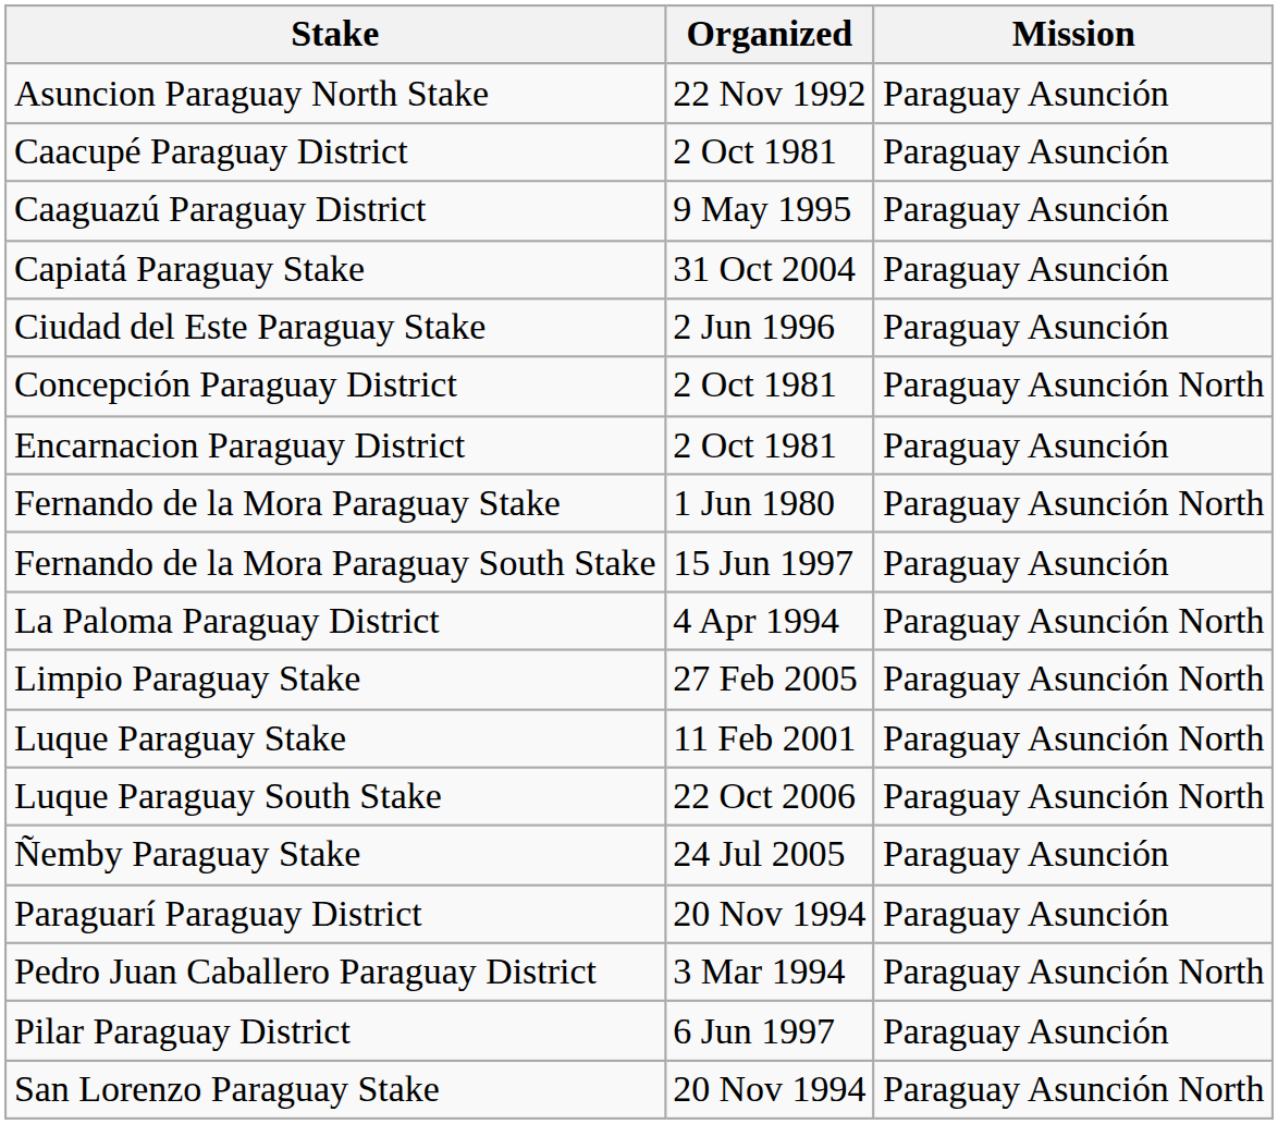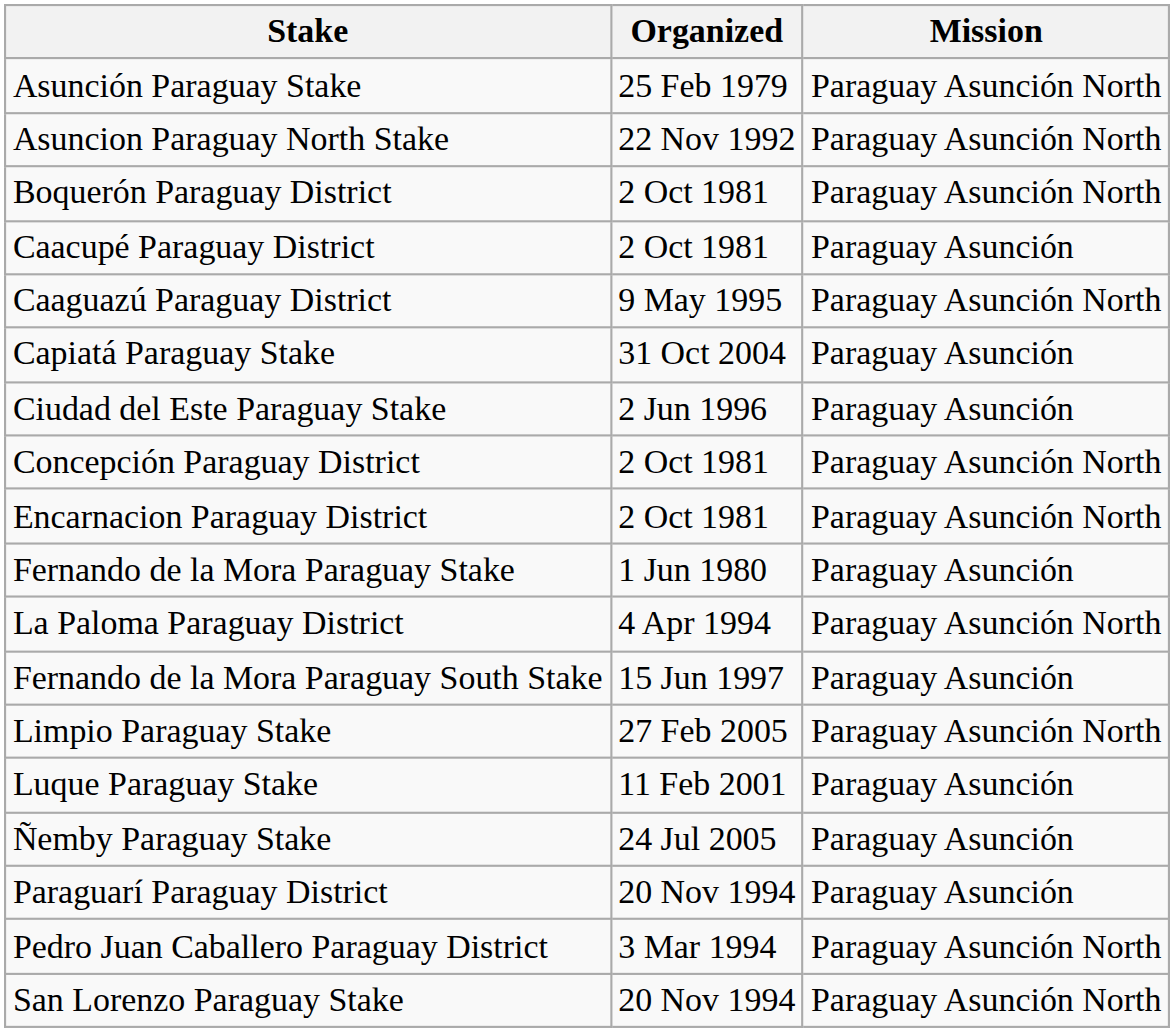 <table class="wikitable sortable">
 <tr>
 <th>Stake</th>
 <th data-sort-type=date>Organized</th>
 <th>Mission</th>
 </tr>
 <tr>
+<td>Asunción Paraguay Stake</td>
+<td>25 Feb 1979</td>
+<td>Paraguay Asunción North</td>
+</tr>
+<tr>
 <td>Asuncion Paraguay North Stake</td>
 <td>22 Nov 1992</td>
-<td>Paraguay Asunción</td>
+<td>Paraguay Asunción North</td>
+</tr>
+<tr>
+<td>Boquerón Paraguay District</td>
+<td>2 Oct 1981</td>
+<td>Paraguay Asunción North</td>
 </tr>
 <tr>
 <td>Caacupé Paraguay District</td>
 <td>2 Oct 1981</td>
 <td>Paraguay Asunción</td>
 </tr>
 <tr>
 <td>Caaguazú Paraguay District</td>
 <td>9 May 1995</td>
-<td>Paraguay Asunción</td>
+<td>Paraguay Asunción North</td>
 </tr>
 <tr>
 <td>Capiatá Paraguay Stake</td>
 <td>31 Oct 2004</td>
 <td>Paraguay Asunción</td>
 </tr>
 <tr>
 <td>Ciudad del Este Paraguay Stake</td>
 <td>2 Jun 1996</td>
 <td>Paraguay Asunción</td>
 </tr>
 <tr>
 <td>Concepción Paraguay District</td>
 <td>2 Oct 1981</td>
 <td>Paraguay Asunción North</td>
 </tr>
 <tr>
 <td>Encarnacion Paraguay District</td>
 <td>2 Oct 1981</td>
-<td>Paraguay Asunción</td>
+<td>Paraguay Asunción North</td>
 </tr>
 <tr>
 <td>Fernando de la Mora Paraguay Stake</td>
 <td>1 Jun 1980</td>
+<td>Paraguay Asunción</td>
+</tr>
+<tr>
+<td>La Paloma Paraguay District</td>
+<td>4 Apr 1994</td>
 <td>Paraguay Asunción North</td>
 </tr>
 <tr>
 <td>Fernando de la Mora Paraguay South Stake</td>
 <td>15 Jun 1997</td>
 <td>Paraguay Asunción</td>
-</tr>
-<tr>
-<td>La Paloma Paraguay District</td>
-<td>4 Apr 1994</td>
-<td>Paraguay Asunción North</td>
 </tr>
 <tr>
 <td>Limpio Paraguay Stake</td>
 <td>27 Feb 2005</td>
 <td>Paraguay Asunción North</td>
 </tr>
 <tr>
 <td>Luque Paraguay Stake</td>
 <td>11 Feb 2001</td>
-<td>Paraguay Asunción North</td>
-</tr>
-<tr>
-<td>Luque Paraguay South Stake</td>
-<td>22 Oct 2006</td>
-<td>Paraguay Asunción North</td>
+<td>Paraguay Asunción</td>
 </tr>
 <tr>
 <td>Ñemby Paraguay Stake</td>
 <td>24 Jul 2005</td>
 <td>Paraguay Asunción</td>
 </tr>
 <tr>
 <td>Paraguarí Paraguay District</td>
 <td>20 Nov 1994</td>
 <td>Paraguay Asunción</td>
 </tr>
 <tr>
 <td>Pedro Juan Caballero Paraguay District</td>
 <td>3 Mar 1994</td>
 <td>Paraguay Asunción North</td>
 </tr>
 <tr>
-<td>Pilar Paraguay District</td>
-<td>6 Jun 1997</td>
-<td>Paraguay Asunción</td>
-</tr>
-<tr>
 <td>San Lorenzo Paraguay Stake</td>
 <td>20 Nov 1994</td>
 <td>Paraguay Asunción North</td>
 </tr>
 </table>
